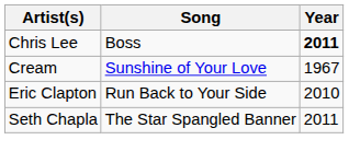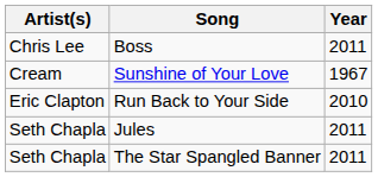 <table class="wikitable sortable">
 <tr>
 <th>Artist(s)</th>
 <th>Song</th>
 <th>Year</th>
 </tr>
 <tr>
 <td>Chris Lee</td>
 <td>Boss</td>
-<td><strong>2011</strong></td>
+<td>2011</td>
 </tr>
 <tr>
 <td>Cream</td>
 <td><a href='#'>Sunshine of Your Love</a></td>
 <td>1967</td>
 </tr>
 <tr>
 <td>Eric Clapton</td>
 <td>Run Back to Your Side</td>
 <td>2010</td>
 </tr>
 <tr>
 <td>Seth Chapla</td>
+<td>Jules</td>
+<td>2011</td>
+</tr>
+<tr>
+<td>Seth Chapla</td>
 <td>The Star Spangled Banner</td>
 <td>2011</td>
 </tr>
 </table>
